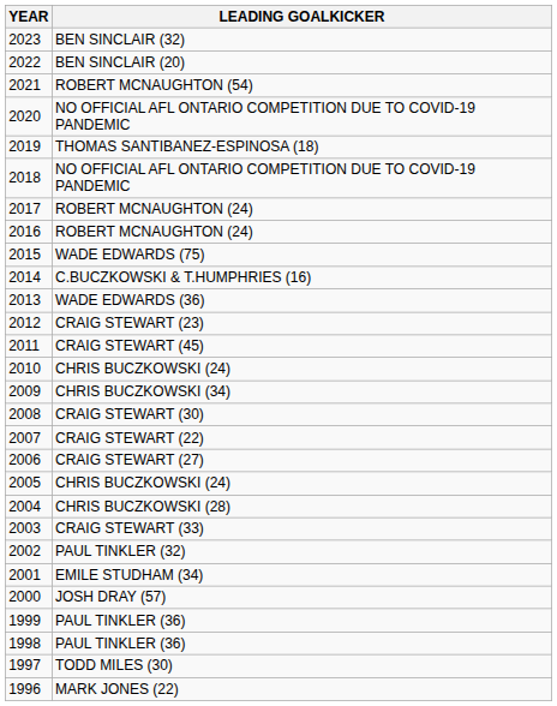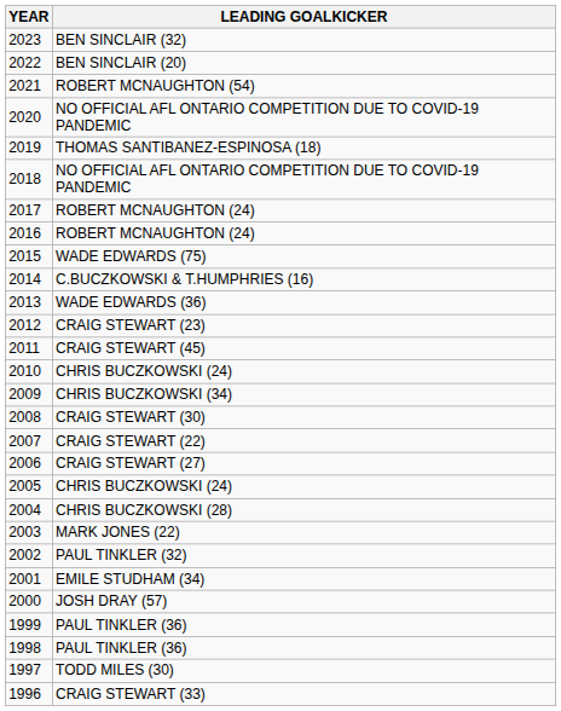 <table class="wikitable">
 <tr>
 <th>YEAR</th>
 <th>LEADING GOALKICKER</th>
 </tr>
 <tr>
 <td>2023</td>
 <td>BEN SINCLAIR (32)</td>
 </tr>
 <tr>
 <td>2022</td>
 <td>BEN SINCLAIR (20)</td>
 </tr>
 <tr>
 <td>2021</td>
 <td>ROBERT MCNAUGHTON (54)</td>
 </tr>
 <tr>
 <td>2020</td>
 <td>NO OFFICIAL AFL ONTARIO COMPETITION DUE TO COVID-19  PANDEMIC</td>
 </tr>
 <tr>
 <td>2019</td>
 <td>THOMAS SANTIBANEZ-ESPINOSA (18)</td>
 </tr>
 <tr>
 <td>2018</td>
 <td>NO OFFICIAL AFL ONTARIO COMPETITION DUE TO COVID-19  PANDEMIC</td>
 </tr>
 <tr>
 <td>2017</td>
 <td>ROBERT MCNAUGHTON (24)</td>
 </tr>
 <tr>
 <td>2016</td>
 <td>ROBERT MCNAUGHTON (24)</td>
 </tr>
 <tr>
 <td>2015</td>
 <td>WADE EDWARDS (75)</td>
 </tr>
 <tr>
 <td>2014</td>
 <td>C.BUCZKOWSKI & T.HUMPHRIES (16)</td>
 </tr>
 <tr>
 <td>2013</td>
 <td>WADE EDWARDS (36)</td>
 </tr>
 <tr>
 <td>2012</td>
 <td>CRAIG STEWART (23)</td>
 </tr>
 <tr>
 <td>2011</td>
 <td>CRAIG STEWART (45)</td>
 </tr>
 <tr>
 <td>2010</td>
 <td>CHRIS BUCZKOWSKI (24)</td>
 </tr>
 <tr>
 <td>2009</td>
 <td>CHRIS BUCZKOWSKI (34)</td>
 </tr>
 <tr>
 <td>2008</td>
 <td>CRAIG STEWART (30)</td>
 </tr>
 <tr>
 <td>2007</td>
 <td>CRAIG STEWART (22)</td>
 </tr>
 <tr>
 <td>2006</td>
 <td>CRAIG STEWART (27)</td>
 </tr>
 <tr>
 <td>2005</td>
 <td>CHRIS BUCZKOWSKI (24)</td>
 </tr>
 <tr>
 <td>2004</td>
 <td>CHRIS BUCZKOWSKI (28)</td>
 </tr>
 <tr>
 <td>2003</td>
-<td>CRAIG STEWART (33)</td>
+<td>MARK JONES (22)</td>
 </tr>
 <tr>
 <td>2002</td>
 <td>PAUL TINKLER (32)</td>
 </tr>
 <tr>
 <td>2001</td>
 <td>EMILE STUDHAM (34)</td>
 </tr>
 <tr>
 <td>2000</td>
 <td>JOSH DRAY (57)</td>
 </tr>
 <tr>
 <td>1999</td>
 <td>PAUL TINKLER (36)</td>
 </tr>
 <tr>
 <td>1998</td>
 <td>PAUL TINKLER (36)</td>
 </tr>
 <tr>
 <td>1997</td>
 <td>TODD MILES (30)</td>
 </tr>
 <tr>
 <td>1996</td>
-<td>MARK JONES (22)</td>
+<td>CRAIG STEWART (33)</td>
 </tr>
 </table>
